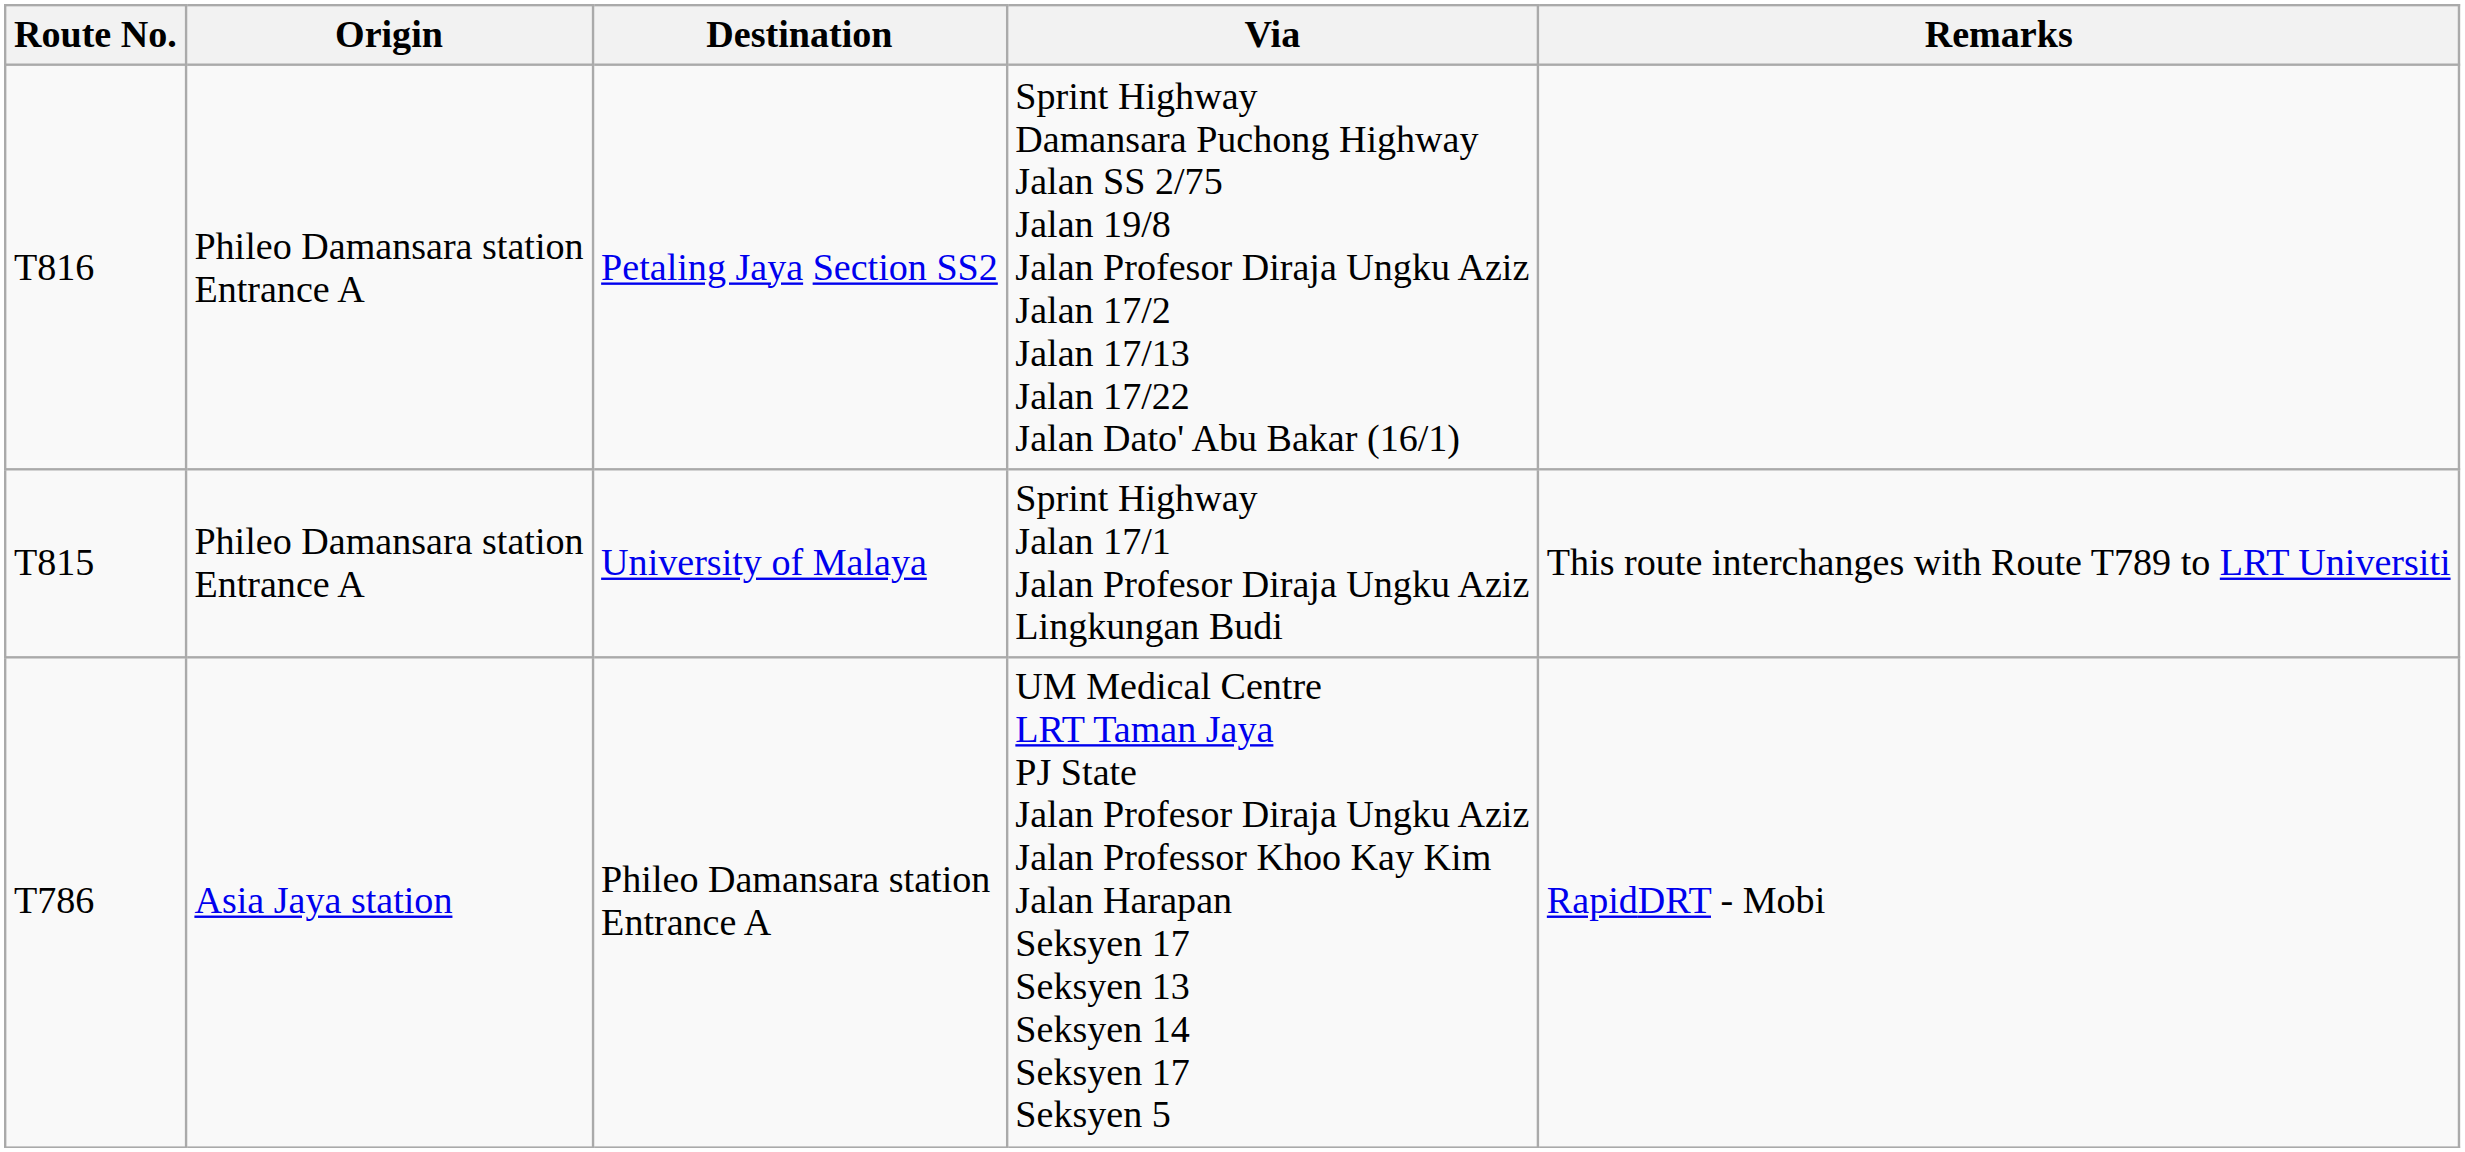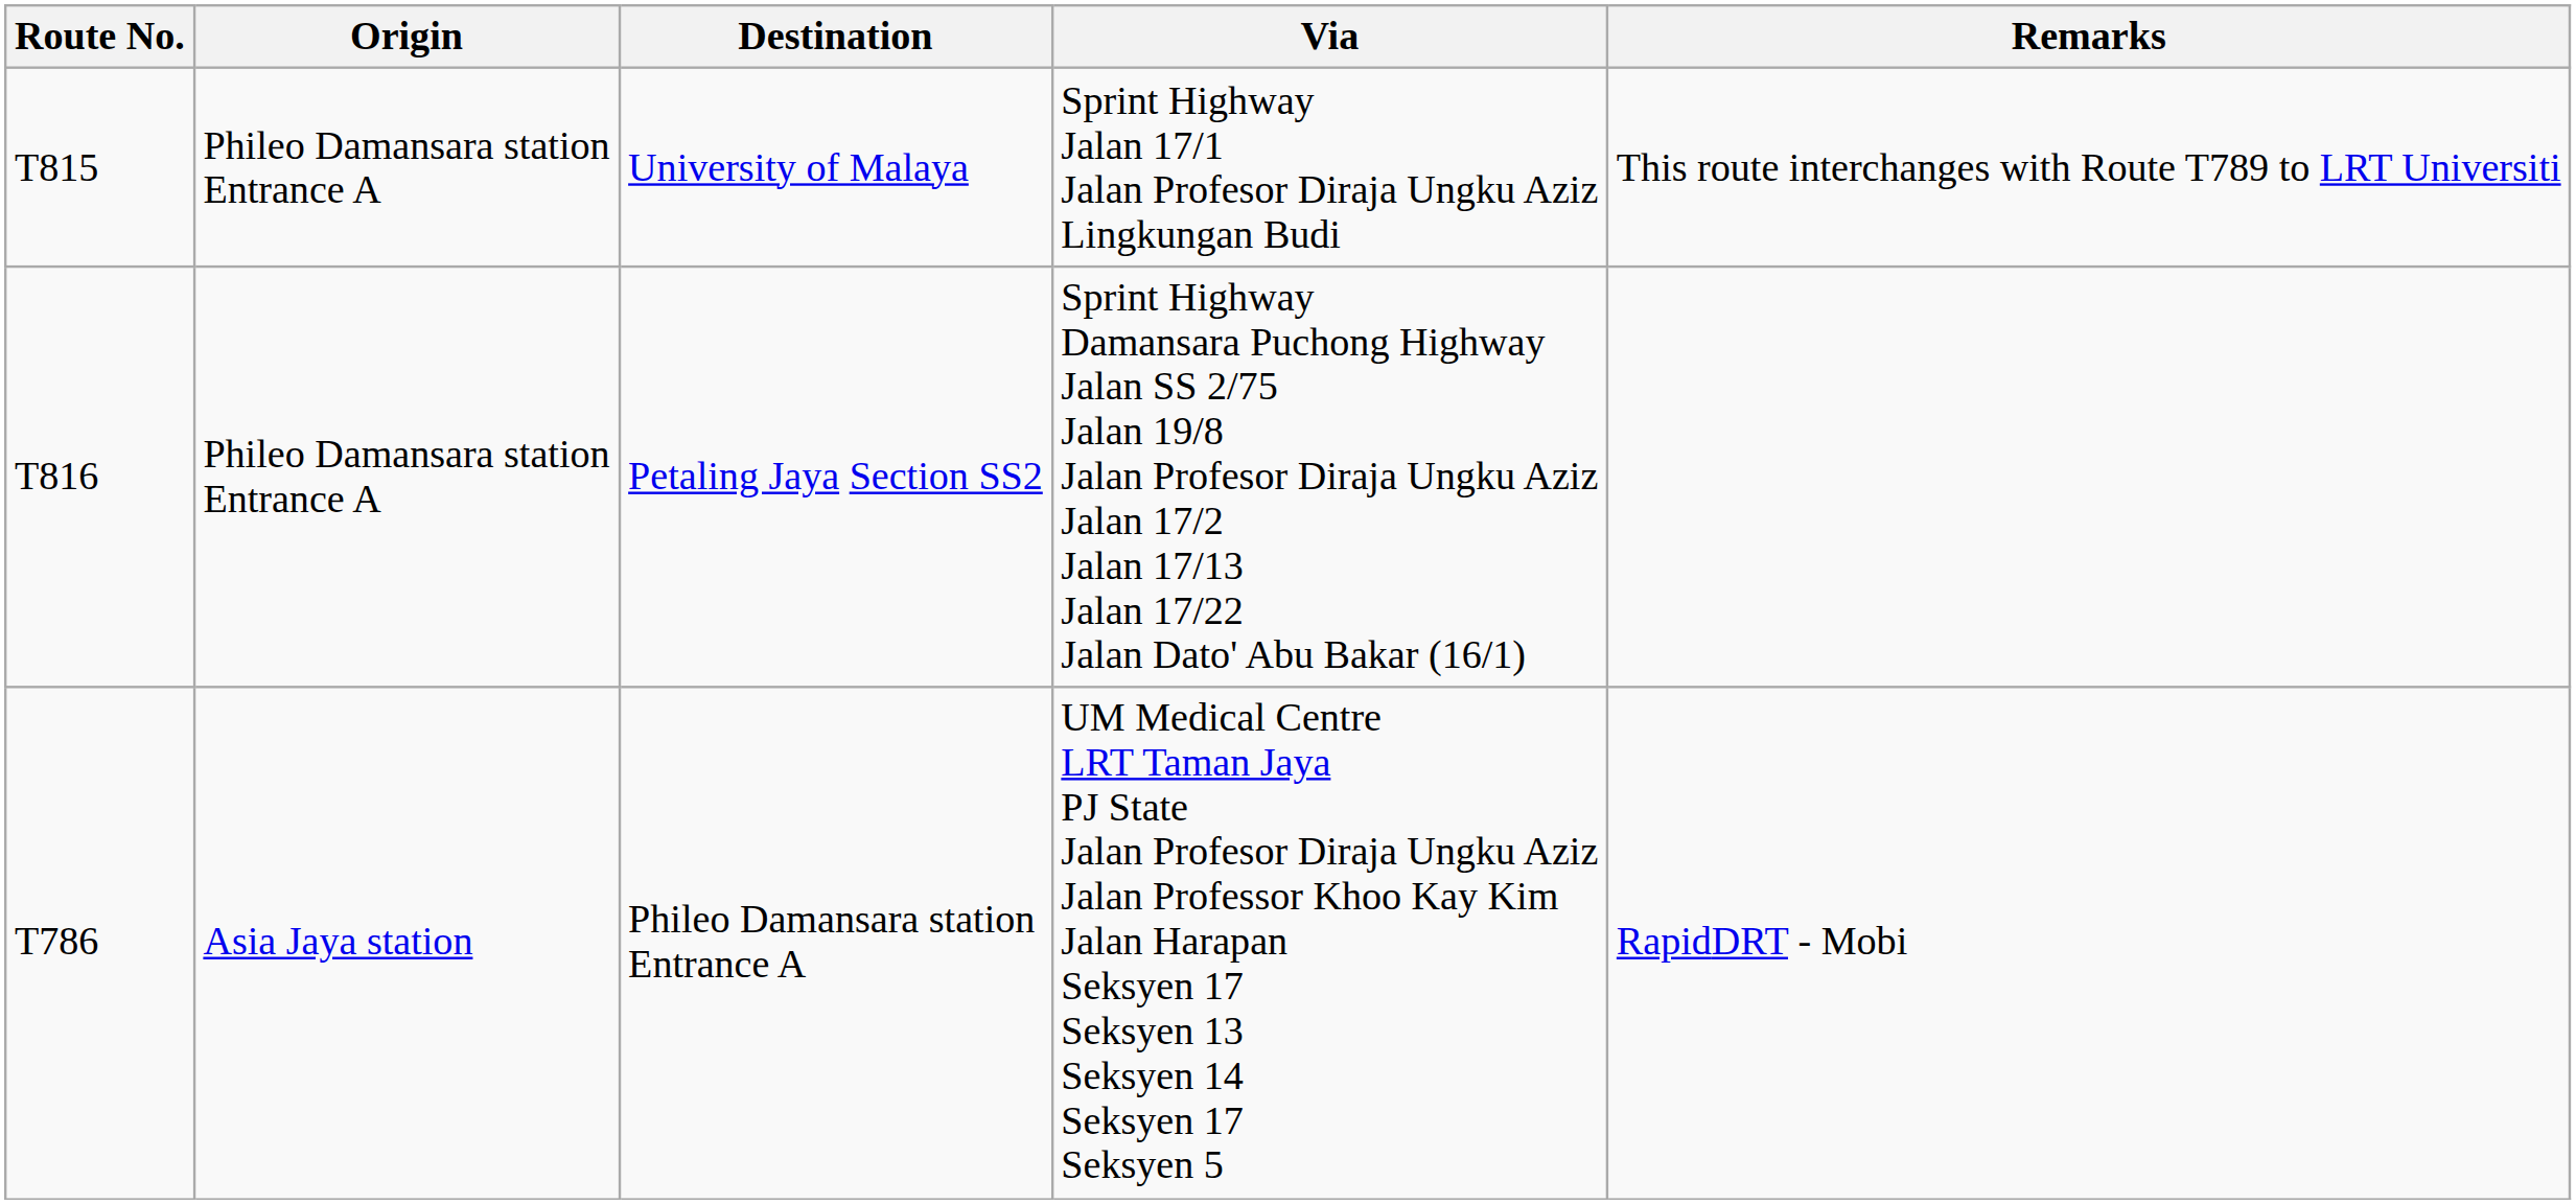 <table class="wikitable">
 <tr>
 <th>Route No.</th>
 <th>Origin</th>
 <th>Destination</th>
 <th>Via</th>
 <th>Remarks</th>
 </tr>
 <tr>
+<td>T815</td>
+<td> Phileo Damansara station <br> Entrance A</td>
+<td><a href='#'>University of Malaya</a></td>
+<td>Sprint Highway <br> Jalan 17/1 <br> Jalan Profesor Diraja Ungku Aziz <br> Lingkungan Budi</td>
+<td>This route interchanges with Route T789 to  <a href='#'>LRT Universiti</a></td>
+</tr>
+<tr>
 <td>T816</td>
 <td> Phileo Damansara station <br> Entrance A</td>
 <td><a href='#'>Petaling Jaya</a> <a href='#'>Section SS2</a></td>
 <td>Sprint Highway <br> Damansara Puchong Highway <br> Jalan SS 2/75 <br> Jalan 19/8 <br> Jalan Profesor Diraja Ungku Aziz <br> Jalan 17/2 <br> Jalan 17/13 <br> Jalan 17/22 <br> Jalan Dato' Abu Bakar (16/1)</td>
 <td></td>
-</tr>
-<tr>
-<td>T815</td>
-<td> Phileo Damansara station <br> Entrance A</td>
-<td><a href='#'>University of Malaya</a></td>
-<td>Sprint Highway <br> Jalan 17/1 <br> Jalan Profesor Diraja Ungku Aziz <br> Lingkungan Budi</td>
-<td>This route interchanges with Route T789 to  <a href='#'>LRT Universiti</a></td>
 </tr>
 <tr>
 <td>T786</td>
 <td> <a href='#'>Asia Jaya station</a></td>
 <td> Phileo Damansara station <br> Entrance A</td>
 <td>UM Medical Centre<br>  <a href='#'>LRT Taman Jaya</a><br>PJ State <br> Jalan Profesor Diraja Ungku Aziz <br> Jalan Professor Khoo Kay Kim <br> Jalan Harapan <br> Seksyen 17 <br> Seksyen 13 <br> Seksyen 14 <br> Seksyen 17 <br> Seksyen 5</td>
 <td><a href='#'>Rapid</a><a href='#'>DRT</a> - Mobi</td>
 </tr>
 </table>
